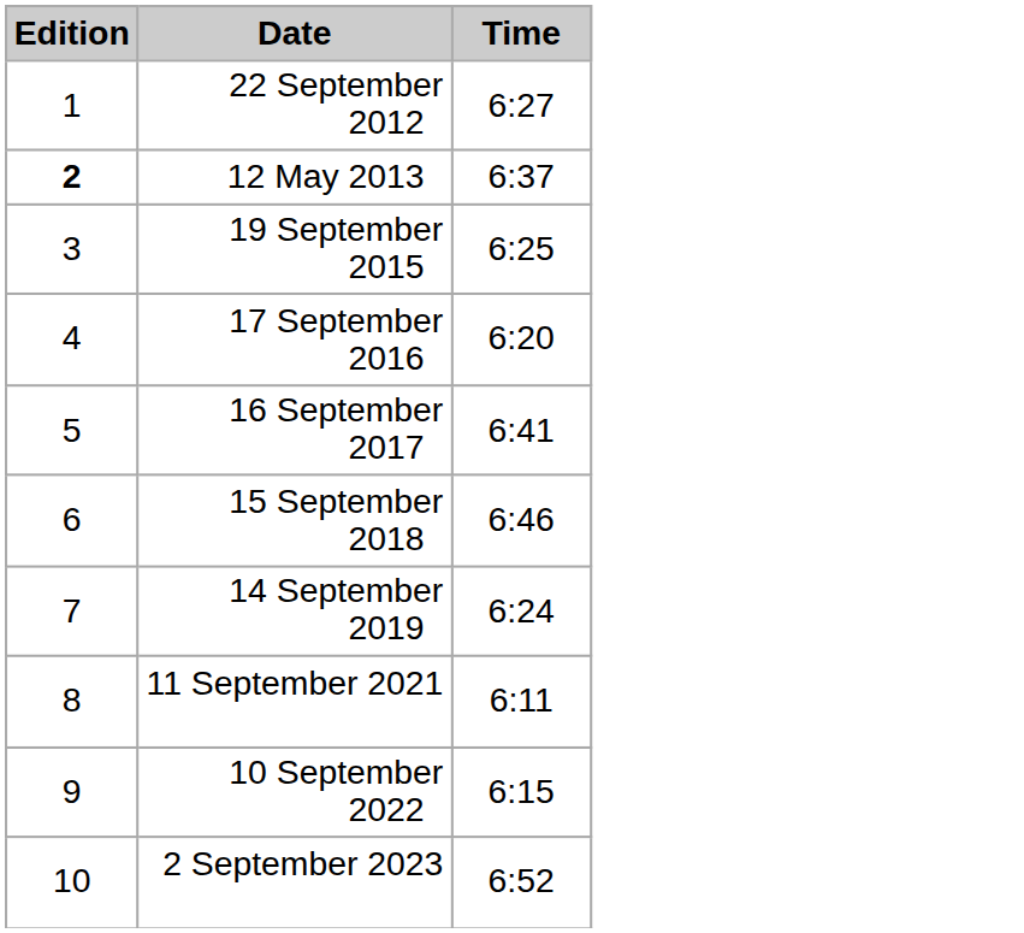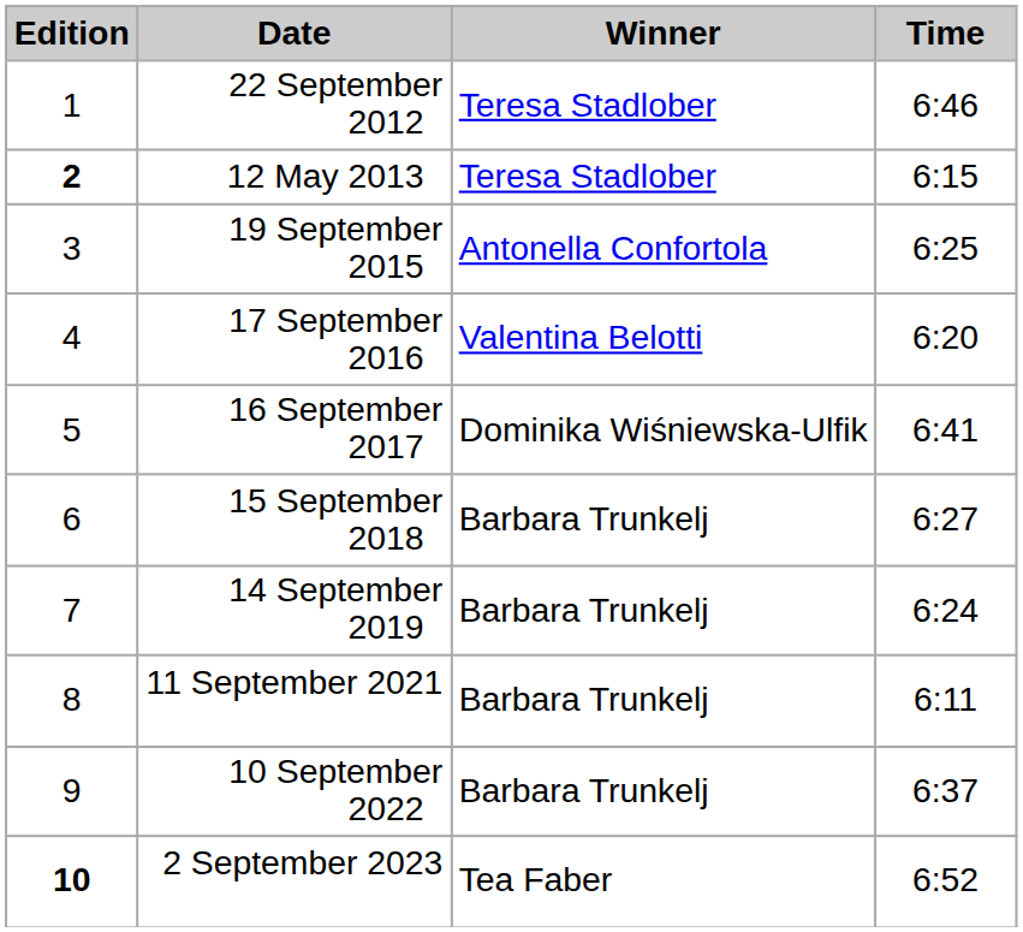 <table class="wikitable plainrowheaders" style="background:#fff; font-size:86%; line-height:15px; border:grey solid 1px; border-collapse:collapse;">
 <tr style="background:#ccc; text-align:center;">
 <th style="background:#ccc;" width="40">Edition</th>
 <th style="background:#ccc;" width="120">Date</th>
+<th style="background:#ccc;">Winner</th>
 <th style="background:#ccc;" width="50">Time</th>
 </tr>
 <tr>
 <td align=center>1</td>
 <td align=right>22 September 2012  </td>
-<td align=center>6:27</td>
+<td> <a href='#'>Teresa Stadlober</a></td>
+<td align=center>6:46</td>
 </tr>
 <tr>
 <td align=center><strong>2</strong></td>
 <td align=right>12 May 2013  </td>
-<td align=center>6:37</td>
+<td> <a href='#'>Teresa Stadlober</a></td>
+<td align=center>6:15</td>
 </tr>
 <tr>
 <td align=center>3</td>
 <td align=right>19 September 2015  </td>
+<td> <a href='#'>Antonella Confortola</a></td>
 <td align=center>6:25</td>
 </tr>
 <tr>
 <td align=center>4</td>
 <td align=right>17 September 2016  </td>
+<td> <a href='#'>Valentina Belotti</a></td>
 <td align=center>6:20</td>
 </tr>
 <tr>
 <td align=center>5</td>
 <td align=right>16 September 2017  </td>
+<td> Dominika Wiśniewska-Ulfik</td>
 <td align=center>6:41</td>
 </tr>
 <tr>
 <td align=center>6</td>
 <td align=right>15 September 2018  </td>
-<td align=center>6:46</td>
+<td> Barbara Trunkelj</td>
+<td align=center>6:27</td>
 </tr>
 <tr>
 <td align=center>7</td>
 <td align=right>14 September 2019  </td>
+<td> Barbara Trunkelj</td>
 <td align=center>6:24</td>
 </tr>
 <tr>
 <td align=center>8</td>
 <td align=right>11 September 2021  </td>
+<td> Barbara Trunkelj</td>
 <td align=center>6:11</td>
 </tr>
 <tr>
 <td align=center>9</td>
 <td align=right>10 September 2022  </td>
-<td align=center>6:15</td>
+<td> Barbara Trunkelj</td>
+<td align=center>6:37</td>
 </tr>
 <tr>
-<td align=center>10</td>
+<td align=center><strong>10</strong></td>
 <td align=right>2 September 2023  </td>
+<td> Tea Faber</td>
 <td align=center>6:52</td>
 </tr>
 </table>
